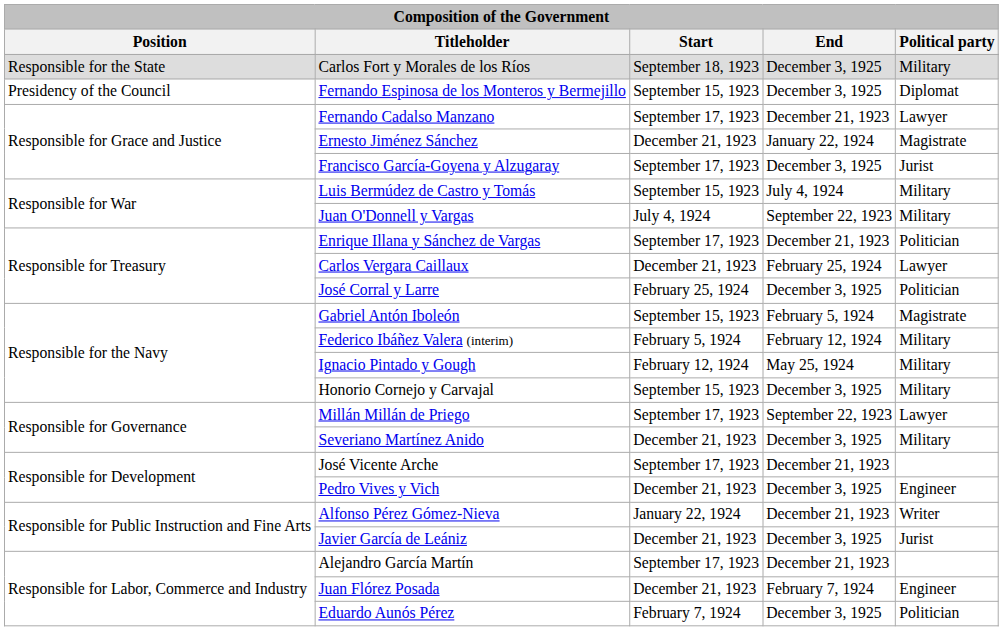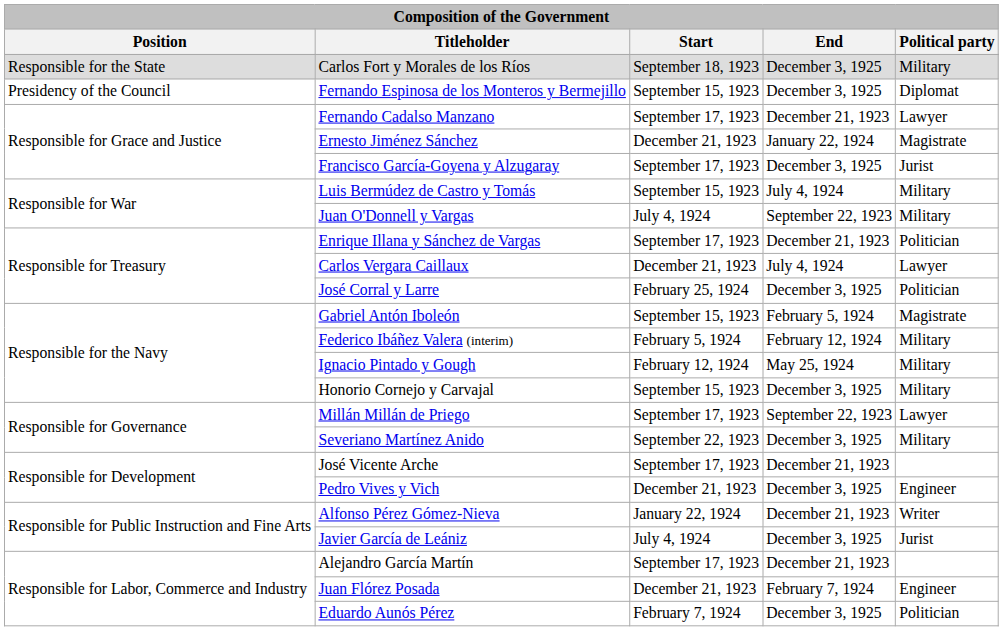 <table class="wikitable">
 <tr>
 <th colspan="6" style="background:#C0C0C0; color:#000000"><strong>Composition of the Government</strong></th>
 </tr>
 <tr ->
 <th>Position</th>
 <th>Titleholder</th>
 <th>Start</th>
 <th>End</th>
 <th>Political party</th>
 </tr>
 <tr ->
 </tr>
 <tr bgcolor="#DDDDDD">
 <td>Responsible for the State</td>
 <td>Carlos Fort y Morales de los Ríos</td>
 <td>September 18, 1923</td>
 <td>December 3, 1925</td>
 <td>Military</td>
 </tr>
 <tr bgcolor="#FFFFFF">
 <td>Presidency of the Council</td>
 <td><a href='#'>Fernando Espinosa de los Monteros y Bermejillo</a></td>
 <td>September 15, 1923</td>
 <td>December 3, 1925</td>
 <td>Diplomat</td>
 </tr>
 <tr bgcolor="#FFFFFF">
 <td rowspan="3">Responsible for Grace and Justice</td>
 <td><a href='#'>Fernando Cadalso Manzano</a></td>
 <td>September 17, 1923</td>
 <td>December 21, 1923</td>
 <td>Lawyer</td>
 </tr>
 <tr bgcolor="#FFFFFF">
 <td><a href='#'>Ernesto Jiménez Sánchez</a></td>
 <td>December 21, 1923</td>
 <td>January 22, 1924</td>
 <td>Magistrate</td>
 </tr>
 <tr bgcolor="#FFFFFF">
 <td><a href='#'>Francisco García-Goyena y Alzugaray</a></td>
 <td>September 17, 1923</td>
 <td>December 3, 1925</td>
 <td>Jurist</td>
 </tr>
 <tr bgcolor="#FFFFFF">
 <td rowspan="2">Responsible for War</td>
 <td><a href='#'>Luis Bermúdez de Castro y Tomás</a></td>
 <td>September 15, 1923</td>
 <td>July 4, 1924</td>
 <td>Military</td>
 </tr>
 <tr bgcolor="#FFFFFF">
 <td><a href='#'>Juan O'Donnell y Vargas</a></td>
 <td>July 4, 1924</td>
 <td>September 22, 1923</td>
 <td>Military</td>
 </tr>
 <tr bgcolor="#FFFFFF">
 <td rowspan="3">Responsible for Treasury</td>
 <td><a href='#'>Enrique Illana y Sánchez de Vargas</a></td>
 <td>September 17, 1923</td>
 <td>December 21, 1923</td>
 <td>Politician</td>
 </tr>
 <tr bgcolor="#FFFFFF">
 <td><a href='#'>Carlos Vergara Caillaux</a></td>
 <td>December 21, 1923</td>
-<td>February 25, 1924</td>
+<td>July 4, 1924</td>
 <td>Lawyer</td>
 </tr>
 <tr bgcolor="#FFFFFF">
 <td><a href='#'>José Corral y Larre</a></td>
 <td>February 25, 1924</td>
 <td>December 3, 1925</td>
 <td>Politician</td>
 </tr>
 <tr bgcolor="#FFFFFF">
 <td rowspan="4">Responsible for the Navy</td>
 <td><a href='#'>Gabriel Antón Iboleón</a></td>
 <td>September 15, 1923</td>
 <td>February 5, 1924</td>
 <td>Magistrate</td>
 </tr>
 <tr bgcolor="#FFFFFF">
 <td><a href='#'>Federico Ibáñez Valera</a> <small>(interim)</small></td>
 <td>February 5, 1924</td>
 <td>February 12, 1924</td>
 <td>Military</td>
 </tr>
 <tr bgcolor="#FFFFFF">
 <td><a href='#'>Ignacio Pintado y Gough</a></td>
 <td>February 12, 1924</td>
 <td>May 25, 1924</td>
 <td>Military</td>
 </tr>
 <tr bgcolor="#FFFFFF">
 <td>Honorio Cornejo y Carvajal</td>
 <td>September 15, 1923</td>
 <td>December 3, 1925</td>
 <td>Military</td>
 </tr>
 <tr bgcolor="#FFFFFF">
 <td rowspan="2">Responsible for Governance</td>
 <td><a href='#'>Millán Millán de Priego</a></td>
 <td>September 17, 1923</td>
 <td>September 22, 1923</td>
 <td>Lawyer</td>
 </tr>
 <tr bgcolor="#FFFFFF">
 <td><a href='#'>Severiano Martínez Anido</a></td>
-<td>December 21, 1923</td>
+<td>September 22, 1923</td>
 <td>December 3, 1925</td>
 <td>Military</td>
 </tr>
 <tr bgcolor="#FFFFFF">
 <td rowspan="2">Responsible for Development</td>
 <td>José Vicente Arche</td>
 <td>September 17, 1923</td>
 <td>December 21, 1923</td>
 <td></td>
 </tr>
 <tr bgcolor="#FFFFFF">
 <td><a href='#'>Pedro Vives y Vich</a></td>
 <td>December 21, 1923</td>
 <td>December 3, 1925</td>
 <td>Engineer</td>
 </tr>
 <tr bgcolor="#FFFFFF">
 <td rowspan="2">Responsible for Public Instruction and Fine Arts</td>
 <td><a href='#'>Alfonso Pérez Gómez-Nieva</a></td>
 <td>January 22, 1924</td>
 <td>December 21, 1923</td>
 <td>Writer</td>
 </tr>
 <tr bgcolor="#FFFFFF">
 <td><a href='#'>Javier García de Leániz</a></td>
-<td>December 21, 1923</td>
+<td>July 4, 1924</td>
 <td>December 3, 1925</td>
 <td>Jurist</td>
 </tr>
 <tr bgcolor="#FFFFFF">
 <td rowspan="3">Responsible for Labor, Commerce and Industry</td>
 <td>Alejandro García Martín</td>
 <td>September 17, 1923</td>
 <td>December 21, 1923</td>
 <td></td>
 </tr>
 <tr bgcolor="#FFFFFF">
 <td><a href='#'>Juan Flórez Posada</a></td>
 <td>December 21, 1923</td>
 <td>February 7, 1924</td>
 <td>Engineer</td>
 </tr>
 <tr bgcolor="#FFFFFF">
 <td><a href='#'>Eduardo Aunós Pérez</a></td>
 <td>February 7, 1924</td>
 <td>December 3, 1925</td>
 <td>Politician</td>
 </tr>
 </table>
